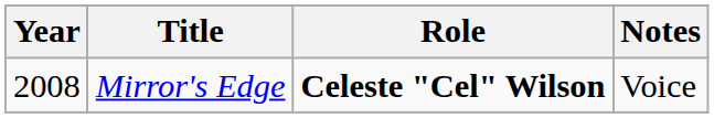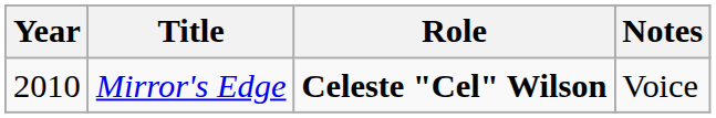 <table class="wikitable sortable">
 <tr>
 <th>Year</th>
 <th>Title</th>
 <th>Role</th>
 <th class="unsortable">Notes</th>
 </tr>
 <tr>
-<td>2008</td>
+<td>2010</td>
 <td><em><a href='#'>Mirror's Edge</a></em></td>
 <td><strong>Celeste "Cel" Wilson</strong></td>
 <td>Voice</td>
 </tr>
 </table>
